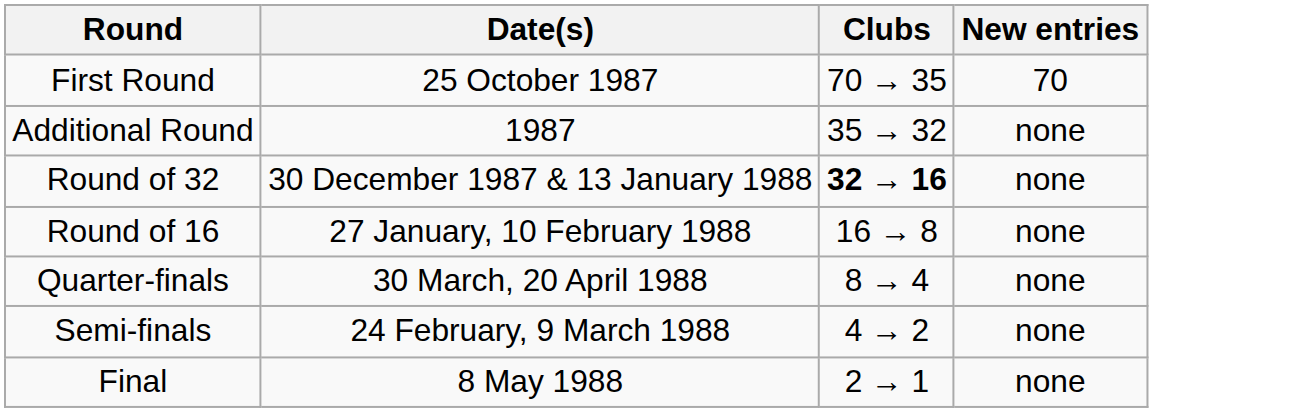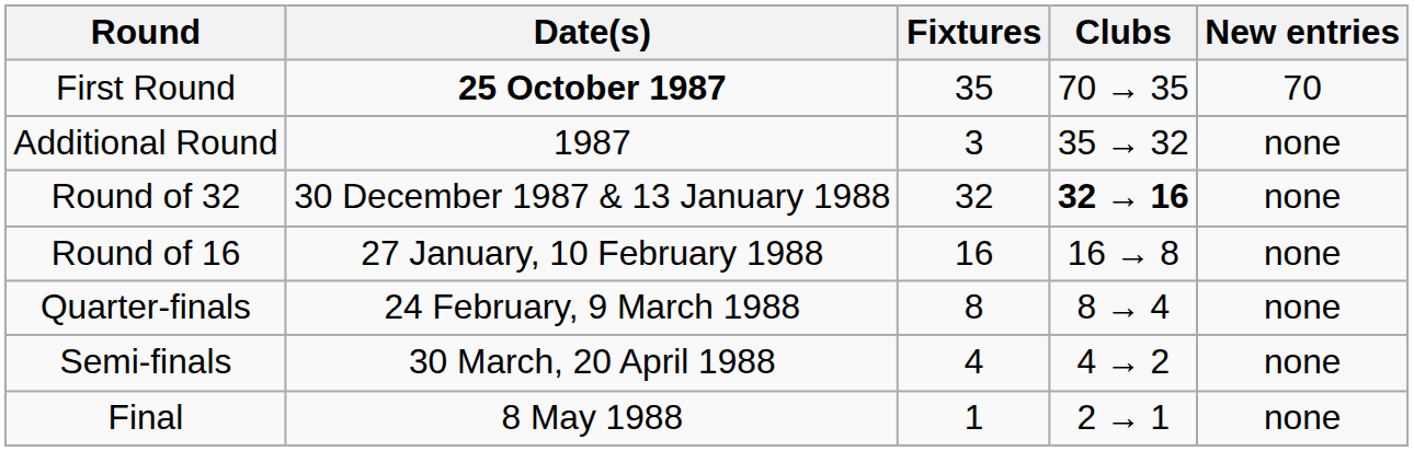 <table class="wikitable" style="text-align:center">
 <tr>
 <th>Round</th>
 <th>Date(s)</th>
+<th>Fixtures</th>
 <th>Clubs</th>
 <th>New entries</th>
 </tr>
 <tr>
 <td>First Round</td>
-<td>25 October 1987</td>
+<td><strong>25 October 1987</strong></td>
+<td>35</td>
 <td>70 → 35</td>
 <td>70</td>
 </tr>
 <tr>
 <td>Additional Round</td>
 <td>1987</td>
+<td>3</td>
 <td>35 → 32</td>
 <td>none</td>
 </tr>
 <tr>
 <td>Round of 32</td>
 <td>30 December 1987 & 13 January 1988</td>
+<td>32</td>
 <td><strong>32 → 16</strong></td>
 <td>none</td>
 </tr>
 <tr>
 <td>Round of 16</td>
 <td>27 January, 10 February 1988</td>
+<td>16</td>
 <td>16 → 8</td>
 <td>none</td>
 </tr>
 <tr>
 <td>Quarter-finals</td>
-<td>30 March, 20 April 1988</td>
+<td>24 February, 9 March 1988</td>
+<td>8</td>
 <td>8 → 4</td>
 <td>none</td>
 </tr>
 <tr>
 <td>Semi-finals</td>
-<td>24 February, 9 March 1988</td>
+<td>30 March, 20 April 1988</td>
+<td>4</td>
 <td>4 → 2</td>
 <td>none</td>
 </tr>
 <tr>
 <td>Final</td>
 <td>8 May 1988</td>
+<td>1</td>
 <td>2 → 1</td>
 <td>none</td>
 </tr>
 </table>
